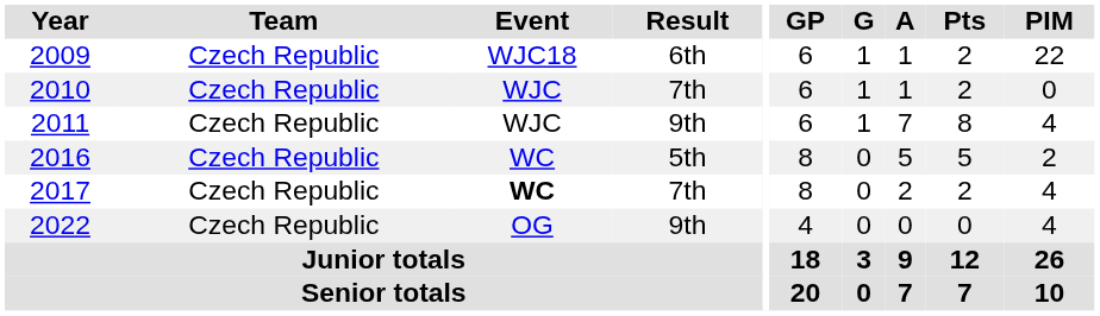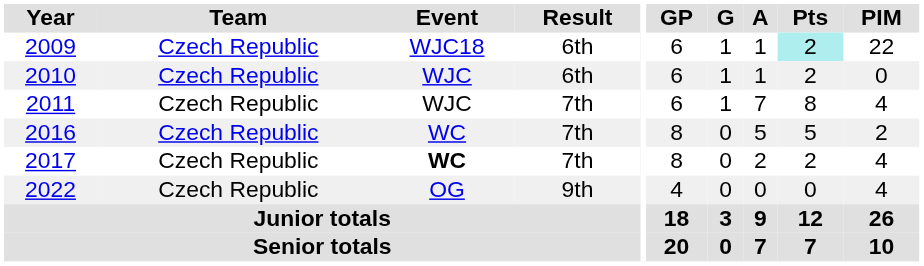 <table border="0" cellpadding="1" cellspacing="0" ID="Table3" style="text-align:center; width:40em">
 <tr ALIGN="center" bgcolor="#e0e0e0">
 <th>Year</th>
 <th>Team</th>
 <th>Event</th>
 <th>Result</th>
 <th rowspan="99" bgcolor="#ffffff"></th>
 <th>GP</th>
 <th>G</th>
 <th>A</th>
 <th>Pts</th>
 <th>PIM</th>
 </tr>
 <tr>
 <td><a href='#'>2009</a></td>
 <td><a href='#'>Czech Republic</a></td>
 <td><a href='#'>WJC18</a></td>
 <td>6th</td>
 <td>6</td>
 <td>1</td>
 <td>1</td>
-<td>2</td>
+<td style="background: paleturquoise;">2</td>
 <td>22</td>
 </tr>
 <tr bgcolor="#f0f0f0">
 <td><a href='#'>2010</a></td>
 <td><a href='#'>Czech Republic</a></td>
 <td><a href='#'>WJC</a></td>
-<td>7th</td>
+<td>6th</td>
 <td>6</td>
 <td>1</td>
 <td>1</td>
 <td>2</td>
 <td>0</td>
 </tr>
 <tr>
 <td><a href='#'>2011</a></td>
 <td>Czech Republic</td>
 <td>WJC</td>
-<td>9th</td>
+<td>7th</td>
 <td>6</td>
 <td>1</td>
 <td>7</td>
 <td>8</td>
 <td>4</td>
 </tr>
 <tr bgcolor="#f0f0f0">
 <td><a href='#'>2016</a></td>
 <td><a href='#'>Czech Republic</a></td>
 <td><a href='#'>WC</a></td>
-<td>5th</td>
+<td>7th</td>
 <td>8</td>
 <td>0</td>
 <td>5</td>
 <td>5</td>
 <td>2</td>
 </tr>
 <tr>
 <td><a href='#'>2017</a></td>
 <td>Czech Republic</td>
 <td><strong>WC</strong></td>
 <td>7th</td>
 <td>8</td>
 <td>0</td>
 <td>2</td>
 <td>2</td>
 <td>4</td>
 </tr>
 <tr bgcolor="#f0f0f0">
 <td><a href='#'>2022</a></td>
 <td>Czech Republic</td>
 <td><a href='#'>OG</a></td>
 <td>9th</td>
 <td>4</td>
 <td>0</td>
 <td>0</td>
 <td>0</td>
 <td>4</td>
 </tr>
 <tr bgcolor="#e0e0e0">
 <th colspan="4">Junior totals</th>
 <th>18</th>
 <th>3</th>
 <th>9</th>
 <th>12</th>
 <th>26</th>
 </tr>
 <tr bgcolor="#e0e0e0">
 <th colspan="4">Senior totals</th>
 <th>20</th>
 <th>0</th>
 <th>7</th>
 <th>7</th>
 <th>10</th>
 </tr>
 </table>
